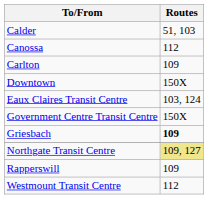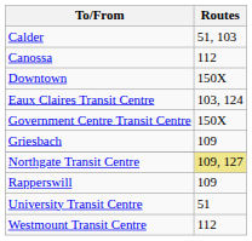 <table class="wikitable mw-collapsible mw-collapsed" style="font-size: 100%" width=align=>
 <tr>
 <th>To/From</th>
 <th>Routes</th>
 </tr>
 <tr>
 <td><a href='#'>Calder</a></td>
 <td>51, 103</td>
 </tr>
 <tr>
 <td><a href='#'>Canossa</a></td>
 <td>112</td>
-</tr>
-<tr>
-<td><a href='#'>Carlton</a></td>
-<td>109</td>
 </tr>
 <tr>
 <td><a href='#'>Downtown</a></td>
 <td>150X</td>
 </tr>
 <tr>
 <td><a href='#'>Eaux Claires Transit Centre</a></td>
 <td>103, 124</td>
 </tr>
 <tr>
 <td><a href='#'>Government Centre Transit Centre</a></td>
 <td>150X</td>
 </tr>
 <tr>
 <td><a href='#'>Griesbach</a></td>
-<td><strong>109</strong></td>
+<td>109</td>
 </tr>
 <tr>
 </tr>
 <tr>
 <td><a href='#'>Northgate Transit Centre</a></td>
 <td style="background: khaki;">109, 127</td>
 </tr>
 <tr>
 <td><a href='#'>Rapperswill</a></td>
 <td>109</td>
 </tr>
 <tr>
+<td><a href='#'>University Transit Centre</a></td>
+<td>51</td>
+</tr>
+<tr>
 <td><a href='#'>Westmount Transit Centre</a></td>
 <td>112</td>
 </tr>
 </table>
